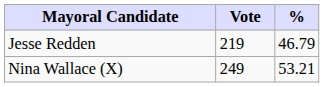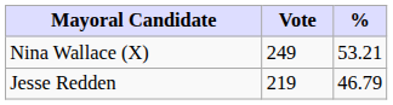 <table class="wikitable">
 <tr>
 <th style="background:#ddf; width:200px;">Mayoral Candidate </th>
 <th style="background:#ddf; width:50px;">Vote</th>
 <th style="background:#ddf; width:30px;">%</th>
 </tr>
 <tr>
+<td>Nina Wallace (X)</td>
+<td>249</td>
+<td>53.21</td>
+</tr>
+<tr>
 <td>Jesse Redden</td>
 <td>219</td>
 <td>46.79</td>
 </tr>
-<tr>
-<td>Nina Wallace (X)</td>
-<td>249</td>
-<td>53.21</td>
-</tr>
 </table>
